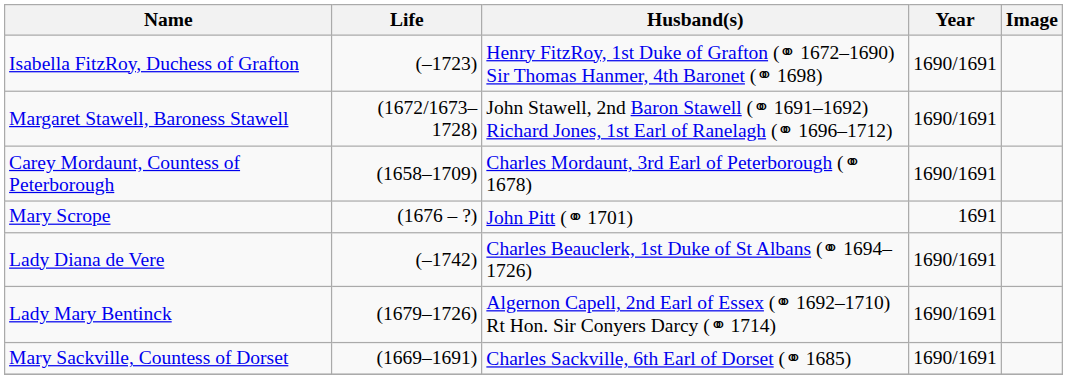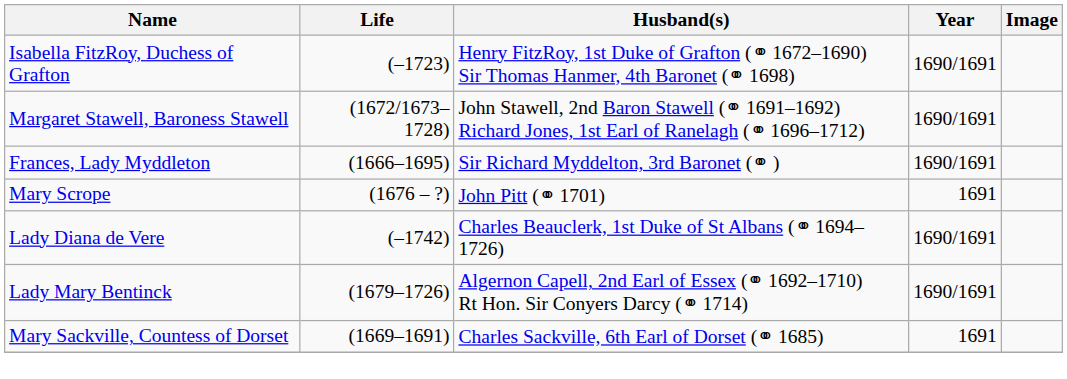 <table class="wikitable noresize">
 <tr>
 <th>Name</th>
 <th>Life</th>
 <th>Husband(s)</th>
 <th>Year</th>
 <th>Image</th>
 </tr>
 <tr>
 <td><a href='#'>Isabella FitzRoy, Duchess of Grafton</a></td>
 <td align="right">(–1723)</td>
 <td><a href='#'>Henry FitzRoy, 1st Duke of Grafton</a> (⚭ 1672–1690)<br><a href='#'>Sir Thomas Hanmer, 4th Baronet</a> (⚭  1698)</td>
 <td align="right">1690/1691</td>
 <td></td>
 </tr>
 <tr>
 <td><a href='#'>Margaret Stawell, Baroness Stawell</a></td>
 <td align="right">(1672/1673–1728)</td>
 <td>John Stawell, 2nd <a href='#'>Baron Stawell</a> (⚭ 1691–1692)<br><a href='#'>Richard Jones, 1st Earl of Ranelagh</a> (⚭  1696–1712)</td>
 <td align="right">1690/1691</td>
 <td></td>
 </tr>
 <tr>
-<td><a href='#'>Carey Mordaunt, Countess of Peterborough</a></td>
-<td align="right">(1658–1709)</td>
-<td><a href='#'>Charles Mordaunt, 3rd Earl of Peterborough</a> (⚭ 1678)</td>
+<td><a href='#'>Frances, Lady Myddleton</a></td>
+<td align="right">(1666–1695)</td>
+<td><a href='#'>Sir Richard Myddelton, 3rd Baronet</a> (⚭ )</td>
 <td align="right">1690/1691</td>
 <td></td>
 </tr>
 <tr>
 <td><a href='#'>Mary Scrope</a></td>
 <td align="right">(1676 – ?)</td>
 <td><a href='#'>John Pitt</a> (⚭ 1701)</td>
 <td align="right">1691</td>
 <td></td>
 </tr>
 <tr>
 <td><a href='#'>Lady Diana de Vere</a></td>
 <td align="right">(–1742)</td>
 <td><a href='#'>Charles Beauclerk, 1st Duke of St Albans</a> (⚭ 1694–1726)</td>
 <td align="right">1690/1691</td>
 <td></td>
 </tr>
 <tr>
 <td><a href='#'>Lady Mary Bentinck</a></td>
 <td align="right">(1679–1726)</td>
 <td><a href='#'>Algernon Capell, 2nd Earl of Essex</a> (⚭ 1692–1710)<br>Rt Hon. Sir Conyers Darcy (⚭  1714)</td>
 <td align="right">1690/1691</td>
 <td></td>
 </tr>
 <tr>
 <td><a href='#'>Mary Sackville, Countess of Dorset</a></td>
 <td align="right">(1669–1691)</td>
 <td><a href='#'>Charles Sackville, 6th Earl of Dorset</a> (⚭ 1685)</td>
-<td align="right">1690/1691</td>
+<td align="right">1691</td>
 <td></td>
 </tr>
 <tr>
 </tr>
 </table>
